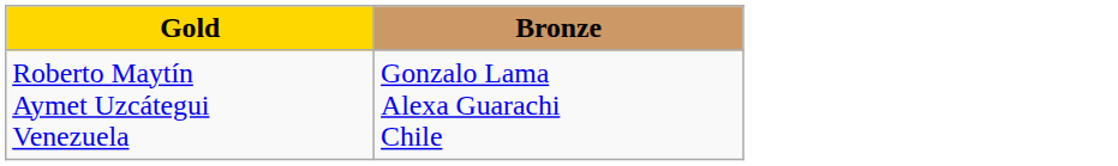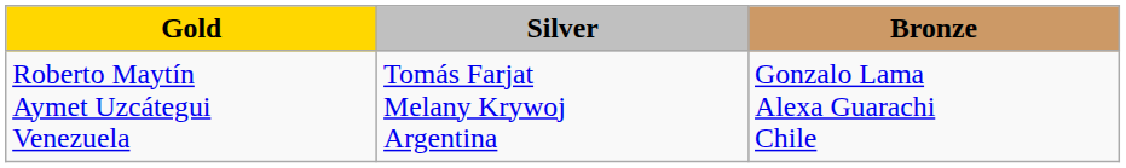 <table class="wikitable" style="text-align:left">
 <tr align="center">
 <td width=200 bgcolor=gold><strong>Gold</strong></td>
+<td width=200 bgcolor=silver><strong>Silver</strong></td>
 <td width=200 bgcolor=CC9966><strong>Bronze</strong></td>
 </tr>
 <tr>
 <td><a href='#'>Roberto Maytín</a><br><a href='#'>Aymet Uzcátegui</a><br> <a href='#'>Venezuela</a></td>
+<td><a href='#'>Tomás Farjat</a><br><a href='#'>Melany Krywoj</a><br> <a href='#'>Argentina</a></td>
 <td><a href='#'>Gonzalo Lama</a><br><a href='#'>Alexa Guarachi</a><br> <a href='#'>Chile</a></td>
 </tr>
 </table>
